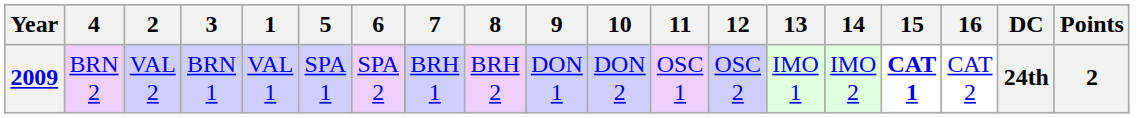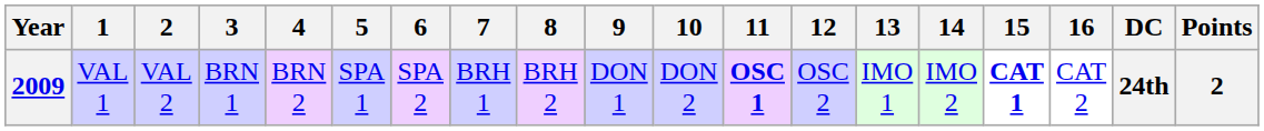 <table class="wikitable" style="text-align:center; font-size:90%">
 <tr>
 <th>Year</th>
-<th>4</th>
+<th>1</th>
 <th>2</th>
 <th>3</th>
-<th>1</th>
+<th>4</th>
 <th>5</th>
 <th>6</th>
 <th>7</th>
 <th>8</th>
 <th>9</th>
 <th>10</th>
 <th>11</th>
 <th>12</th>
 <th>13</th>
 <th>14</th>
 <th>15</th>
 <th>16</th>
 <th>DC</th>
 <th>Points</th>
 </tr>
 <tr>
 <th><a href='#'>2009</a></th>
-<td style="background:#EFCFFF;"><a href='#'>BRN<br>2</a><br></td>
+<td style="background:#CFCFFF;"><a href='#'>VAL<br>1</a><br></td>
 <td style="background:#CFCFFF;"><a href='#'>VAL<br>2</a><br></td>
 <td style="background:#CFCFFF;"><a href='#'>BRN<br>1</a><br></td>
-<td style="background:#CFCFFF;"><a href='#'>VAL<br>1</a><br></td>
+<td style="background:#EFCFFF;"><a href='#'>BRN<br>2</a><br></td>
 <td style="background:#CFCFFF;"><a href='#'>SPA<br>1</a><br></td>
 <td style="background:#EFCFFF;"><a href='#'>SPA<br>2</a><br></td>
 <td style="background:#CFCFFF;"><a href='#'>BRH<br>1</a><br></td>
 <td style="background:#EFCFFF;"><a href='#'>BRH<br>2</a><br></td>
 <td style="background:#CFCFFF;"><a href='#'>DON<br>1</a><br></td>
 <td style="background:#CFCFFF;"><a href='#'>DON<br>2</a><br></td>
-<td style="background:#EFCFFF;"><a href='#'>OSC<br>1</a><br></td>
+<td style="background:#EFCFFF;"><strong><a href='#'>OSC<br>1</a><br></strong></td>
 <td style="background:#CFCFFF;"><a href='#'>OSC<br>2</a><br></td>
 <td style="background:#DFFFDF;"><a href='#'>IMO<br>1</a><br></td>
 <td style="background:#DFFFDF;"><a href='#'>IMO<br>2</a><br></td>
 <td style="background:#FFFFFF;"><strong><a href='#'>CAT<br>1</a><br></strong></td>
 <td style="background:#FFFFFF;"><a href='#'>CAT<br>2</a><br></td>
 <th>24th</th>
 <th>2</th>
 </tr>
 </table>
